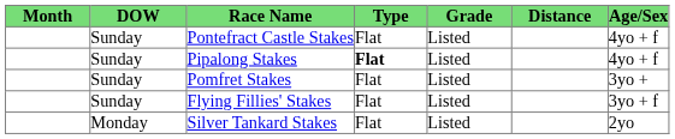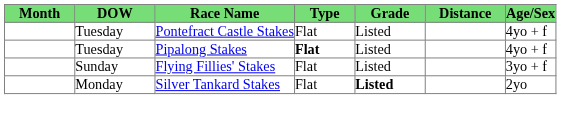 <table class = "sortable" | border="1" cellpadding="0" style="border-collapse: collapse; font-size:90%">
 <tr bgcolor="#77dd77" align="center">
 <th style="width:70px">Month</th>
 <th style="width:80px">DOW</th>
 <th>Race Name</th>
 <th style="width:60px">Type</th>
 <th style="width:70px"><strong>Grade</strong></th>
 <th style="width:80px">Distance</th>
 <th style="width:50px">Age/Sex</th>
 </tr>
 <tr>
 <td></td>
-<td>Sunday</td>
+<td>Tuesday</td>
 <td><a href='#'>Pontefract Castle Stakes</a></td>
 <td>Flat</td>
 <td>Listed</td>
 <td></td>
 <td>4yo + f</td>
 </tr>
 <tr>
 <td></td>
-<td>Sunday</td>
+<td>Tuesday</td>
 <td><a href='#'>Pipalong Stakes</a></td>
 <td><strong>Flat</strong></td>
 <td>Listed</td>
 <td></td>
 <td>4yo + f</td>
-</tr>
-<tr>
-<td></td>
-<td>Sunday</td>
-<td><a href='#'>Pomfret Stakes</a></td>
-<td>Flat</td>
-<td>Listed</td>
-<td></td>
-<td>3yo +</td>
 </tr>
 <tr>
 <td></td>
 <td>Sunday</td>
 <td><a href='#'>Flying Fillies' Stakes</a></td>
 <td>Flat</td>
 <td>Listed</td>
 <td></td>
 <td>3yo + f</td>
 </tr>
 <tr>
 <td></td>
 <td>Monday</td>
 <td><a href='#'>Silver Tankard Stakes</a></td>
 <td>Flat</td>
-<td>Listed</td>
+<td><strong>Listed</strong></td>
 <td></td>
 <td>2yo</td>
 </tr>
 </table>
